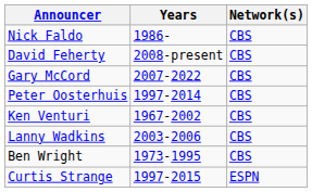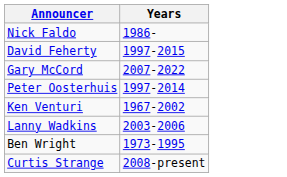 <table class="wikitable">
 <tr>
 <th><a href='#'>Announcer</a></th>
 <th>Years</th>
-<th>Network(s)</th>
 </tr>
 <tr>
 <td><a href='#'>Nick Faldo</a></td>
 <td><a href='#'>1986</a>-</td>
-<td><a href='#'>CBS</a></td>
 </tr>
 <tr>
 <td><a href='#'>David Feherty</a></td>
-<td><a href='#'>2008</a>-present</td>
-<td><a href='#'>CBS</a></td>
+<td><a href='#'>1997</a>-<a href='#'>2015</a></td>
 </tr>
 <tr>
 <td><a href='#'>Gary McCord</a></td>
 <td><a href='#'>2007</a>-<a href='#'>2022</a></td>
-<td><a href='#'>CBS</a></td>
 </tr>
 <tr>
 <td><a href='#'>Peter Oosterhuis</a></td>
 <td><a href='#'>1997</a>-<a href='#'>2014</a></td>
-<td><a href='#'>CBS</a></td>
 </tr>
 <tr>
 <td><a href='#'>Ken Venturi</a></td>
 <td><a href='#'>1967</a>-<a href='#'>2002</a></td>
-<td><a href='#'>CBS</a></td>
 </tr>
 <tr>
 <td><a href='#'>Lanny Wadkins</a></td>
 <td><a href='#'>2003</a>-<a href='#'>2006</a></td>
-<td><a href='#'>CBS</a></td>
 </tr>
 <tr>
 <td>Ben Wright</td>
 <td><a href='#'>1973</a>-<a href='#'>1995</a></td>
-<td><a href='#'>CBS</a></td>
 </tr>
 <tr>
 <td><a href='#'>Curtis Strange</a></td>
-<td><a href='#'>1997</a>-<a href='#'>2015</a></td>
-<td><a href='#'>ESPN</a></td>
+<td><a href='#'>2008</a>-present</td>
 </tr>
 </table>
